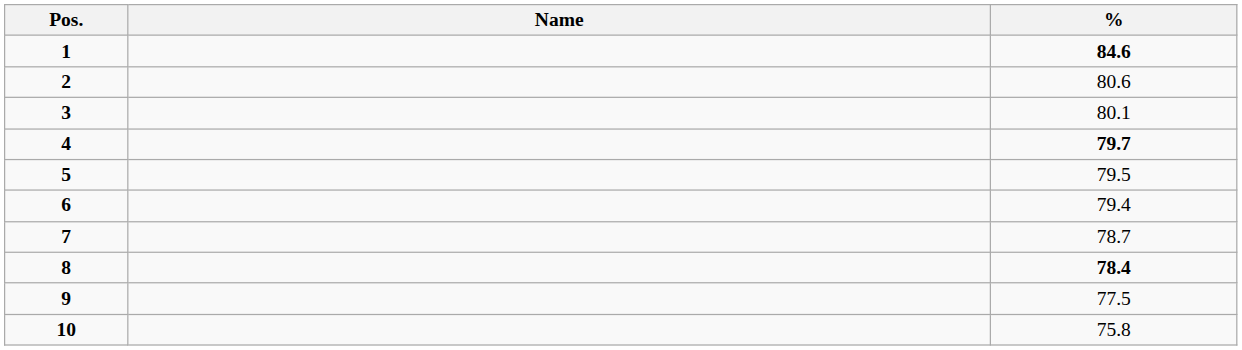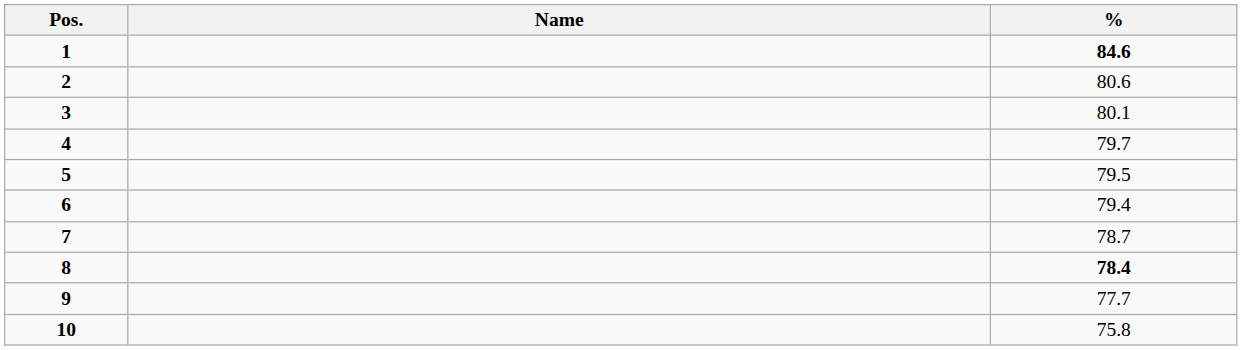 <table class="wikitable" style="width:80%;">
 <tr>
 <th style="width:10%;">Pos.</th>
 <th style="width:70%;">Name</th>
 <th style="width:20%;">%</th>
 </tr>
 <tr>
 <td align=center><strong>1</strong></td>
 <td><strong></strong></td>
 <td align=center><strong>84.6</strong></td>
 </tr>
 <tr>
 <td align=center><strong>2</strong></td>
 <td></td>
 <td align=center>80.6</td>
 </tr>
 <tr>
 <td align=center><strong>3</strong></td>
 <td></td>
 <td align=center>80.1</td>
 </tr>
 <tr>
 <td align=center><strong>4</strong></td>
 <td></td>
-<td align=center><strong>79.7</strong></td>
+<td align=center>79.7</td>
 </tr>
 <tr>
 <td align=center><strong>5</strong></td>
 <td></td>
 <td align=center>79.5</td>
 </tr>
 <tr>
 <td align=center><strong>6</strong></td>
 <td></td>
 <td align=center>79.4</td>
 </tr>
 <tr>
 <td align=center><strong>7</strong></td>
 <td></td>
 <td align=center>78.7</td>
 </tr>
 <tr>
 <td align=center><strong>8</strong></td>
 <td></td>
 <td align=center><strong>78.4</strong></td>
 </tr>
 <tr>
 <td align=center><strong>9</strong></td>
 <td></td>
-<td align=center>77.5</td>
+<td align=center>77.7</td>
 </tr>
 <tr>
 <td align=center><strong>10</strong></td>
 <td></td>
 <td align=center>75.8</td>
 </tr>
 </table>
